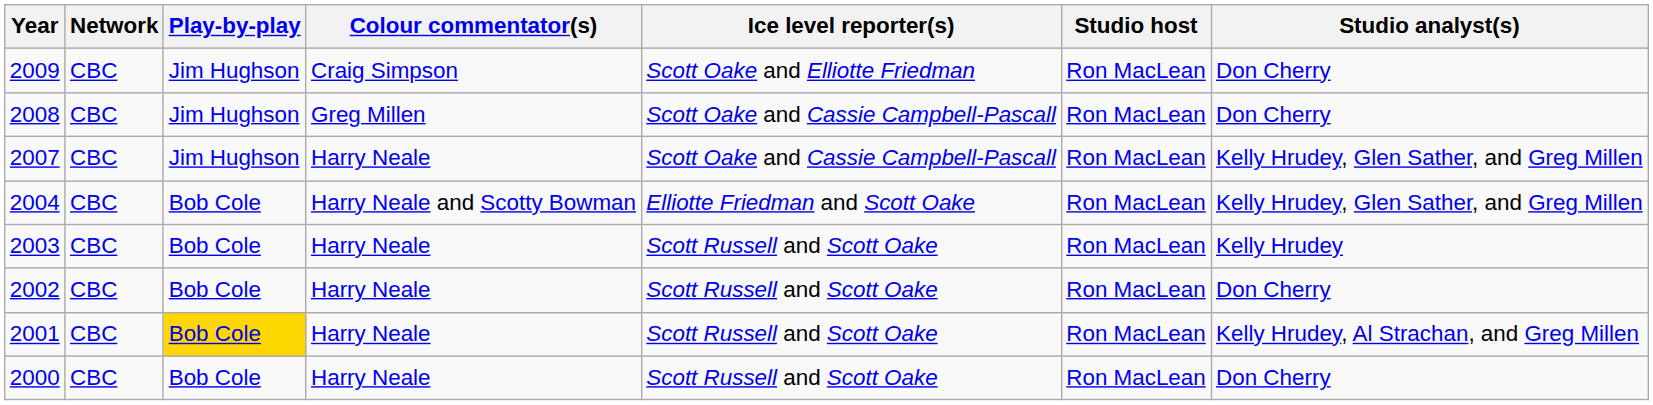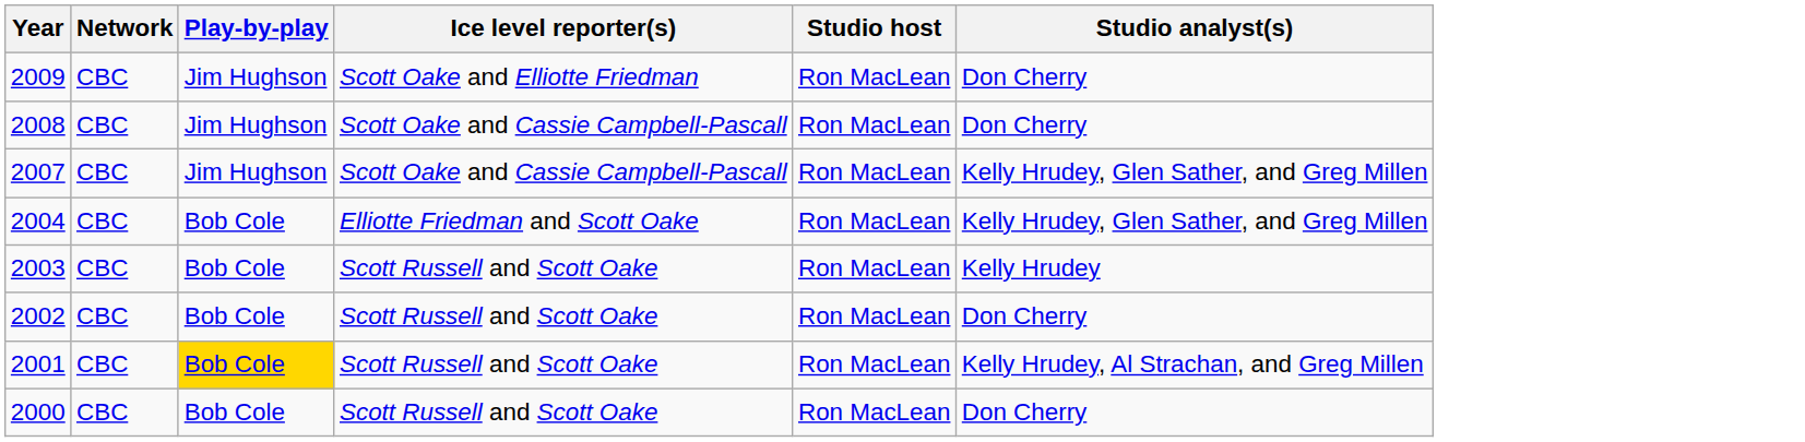 <table class="wikitable sortable" style="font-size:1.00em; line-height:1.5em;">
 <tr>
 <th>Year</th>
 <th>Network</th>
 <th><a href='#'>Play-by-play</a></th>
-<th><a href='#'>Colour commentator</a>(s)</th>
 <th>Ice level reporter(s)</th>
 <th>Studio host</th>
 <th>Studio analyst(s)</th>
 </tr>
 <tr>
 <td><a href='#'>2009</a></td>
 <td><a href='#'>CBC</a></td>
 <td><a href='#'>Jim Hughson</a></td>
-<td><a href='#'>Craig Simpson</a></td>
 <td><em><a href='#'>Scott Oake</a></em> and <em><a href='#'>Elliotte Friedman</a></em></td>
 <td><a href='#'>Ron MacLean</a></td>
 <td><a href='#'>Don Cherry</a></td>
 </tr>
 <tr>
 <td><a href='#'>2008</a></td>
 <td><a href='#'>CBC</a></td>
 <td><a href='#'>Jim Hughson</a></td>
-<td><a href='#'>Greg Millen</a></td>
 <td><em><a href='#'>Scott Oake</a></em> and <em><a href='#'>Cassie Campbell-Pascall</a></em></td>
 <td><a href='#'>Ron MacLean</a></td>
 <td><a href='#'>Don Cherry</a></td>
 </tr>
 <tr>
 <td><a href='#'>2007</a></td>
 <td><a href='#'>CBC</a></td>
 <td><a href='#'>Jim Hughson</a></td>
-<td><a href='#'>Harry Neale</a></td>
 <td><em><a href='#'>Scott Oake</a></em> and <em><a href='#'>Cassie Campbell-Pascall</a></em></td>
 <td><a href='#'>Ron MacLean</a></td>
 <td><a href='#'>Kelly Hrudey</a>, <a href='#'>Glen Sather</a>, and <a href='#'>Greg Millen</a></td>
 </tr>
 <tr>
 <td><a href='#'>2004</a></td>
 <td><a href='#'>CBC</a></td>
 <td><a href='#'>Bob Cole</a></td>
-<td><a href='#'>Harry Neale</a> and <a href='#'>Scotty Bowman</a></td>
 <td><em><a href='#'>Elliotte Friedman</a></em> and <em><a href='#'>Scott Oake</a></em></td>
 <td><a href='#'>Ron MacLean</a></td>
 <td><a href='#'>Kelly Hrudey</a>, <a href='#'>Glen Sather</a>, and <a href='#'>Greg Millen</a></td>
 </tr>
 <tr>
 <td><a href='#'>2003</a></td>
 <td><a href='#'>CBC</a></td>
 <td><a href='#'>Bob Cole</a></td>
-<td><a href='#'>Harry Neale</a></td>
 <td><em><a href='#'>Scott Russell</a></em> and <em><a href='#'>Scott Oake</a></em></td>
 <td><a href='#'>Ron MacLean</a></td>
 <td><a href='#'>Kelly Hrudey</a></td>
 </tr>
 <tr>
 <td><a href='#'>2002</a></td>
 <td><a href='#'>CBC</a></td>
 <td><a href='#'>Bob Cole</a></td>
-<td><a href='#'>Harry Neale</a></td>
 <td><em><a href='#'>Scott Russell</a></em> and <em><a href='#'>Scott Oake</a></em></td>
 <td><a href='#'>Ron MacLean</a></td>
 <td><a href='#'>Don Cherry</a></td>
 </tr>
 <tr>
 <td><a href='#'>2001</a></td>
 <td><a href='#'>CBC</a></td>
 <td style="background: gold;"><a href='#'>Bob Cole</a></td>
-<td><a href='#'>Harry Neale</a></td>
 <td><em><a href='#'>Scott Russell</a></em> and <em><a href='#'>Scott Oake</a></em></td>
 <td><a href='#'>Ron MacLean</a></td>
 <td><a href='#'>Kelly Hrudey</a>, <a href='#'>Al Strachan</a>, and <a href='#'>Greg Millen</a></td>
 </tr>
 <tr>
 <td><a href='#'>2000</a></td>
 <td><a href='#'>CBC</a></td>
 <td><a href='#'>Bob Cole</a></td>
-<td><a href='#'>Harry Neale</a></td>
 <td><em><a href='#'>Scott Russell</a></em> and <em><a href='#'>Scott Oake</a></em></td>
 <td><a href='#'>Ron MacLean</a></td>
 <td><a href='#'>Don Cherry</a></td>
 </tr>
 </table>
